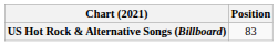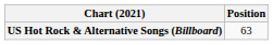 <table class="wikitable plainrowheaders" style="text-align:center">
 <tr>
 <th scope="col">Chart (2021)</th>
 <th scope="col">Position</th>
 </tr>
 <tr>
 <th scope="row">US Hot Rock & Alternative Songs (<em>Billboard</em>)</th>
-<td>83</td>
+<td>63</td>
 </tr>
 </table>
